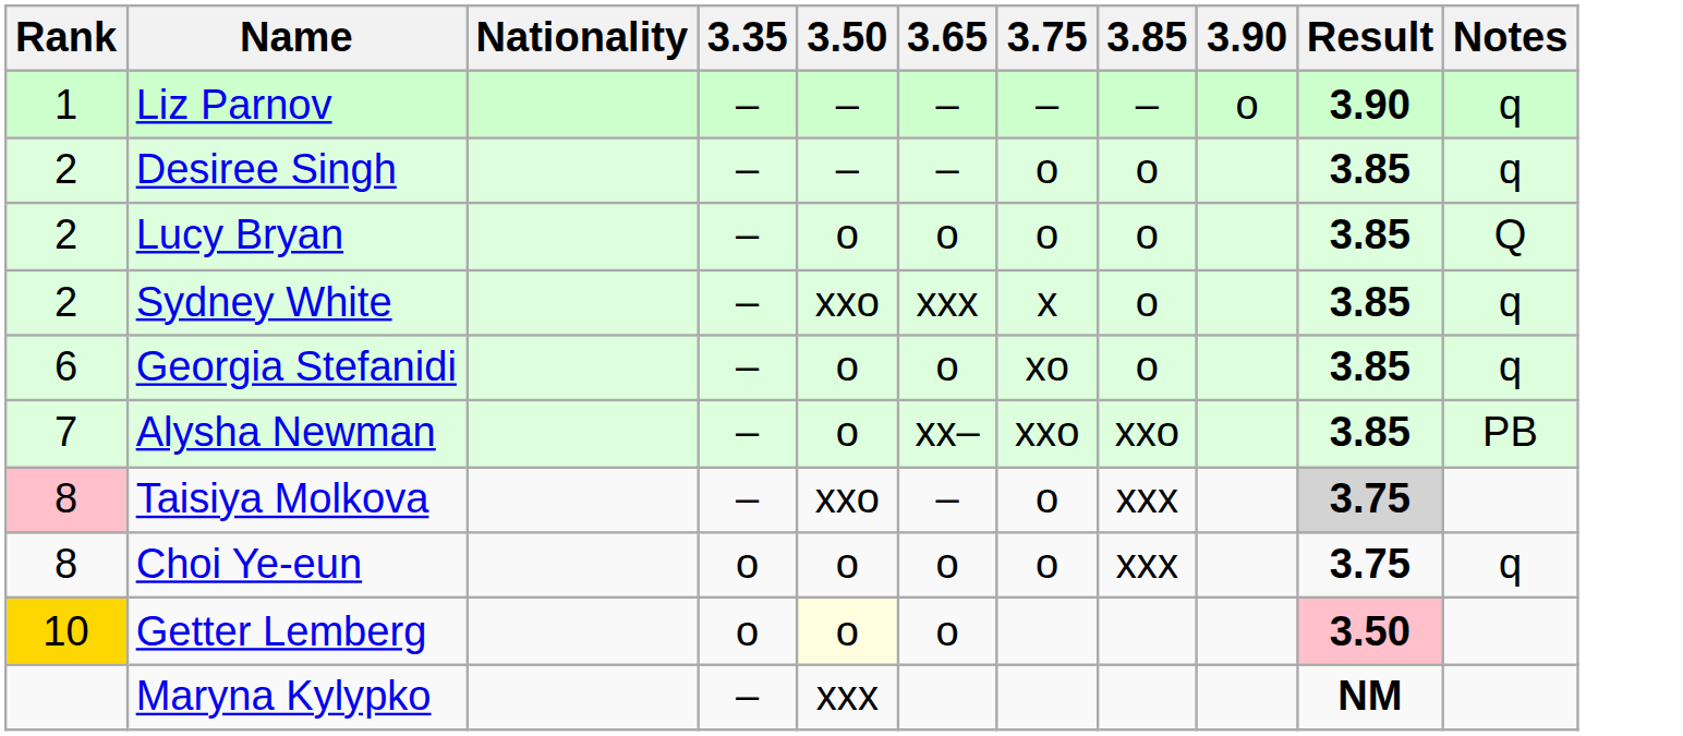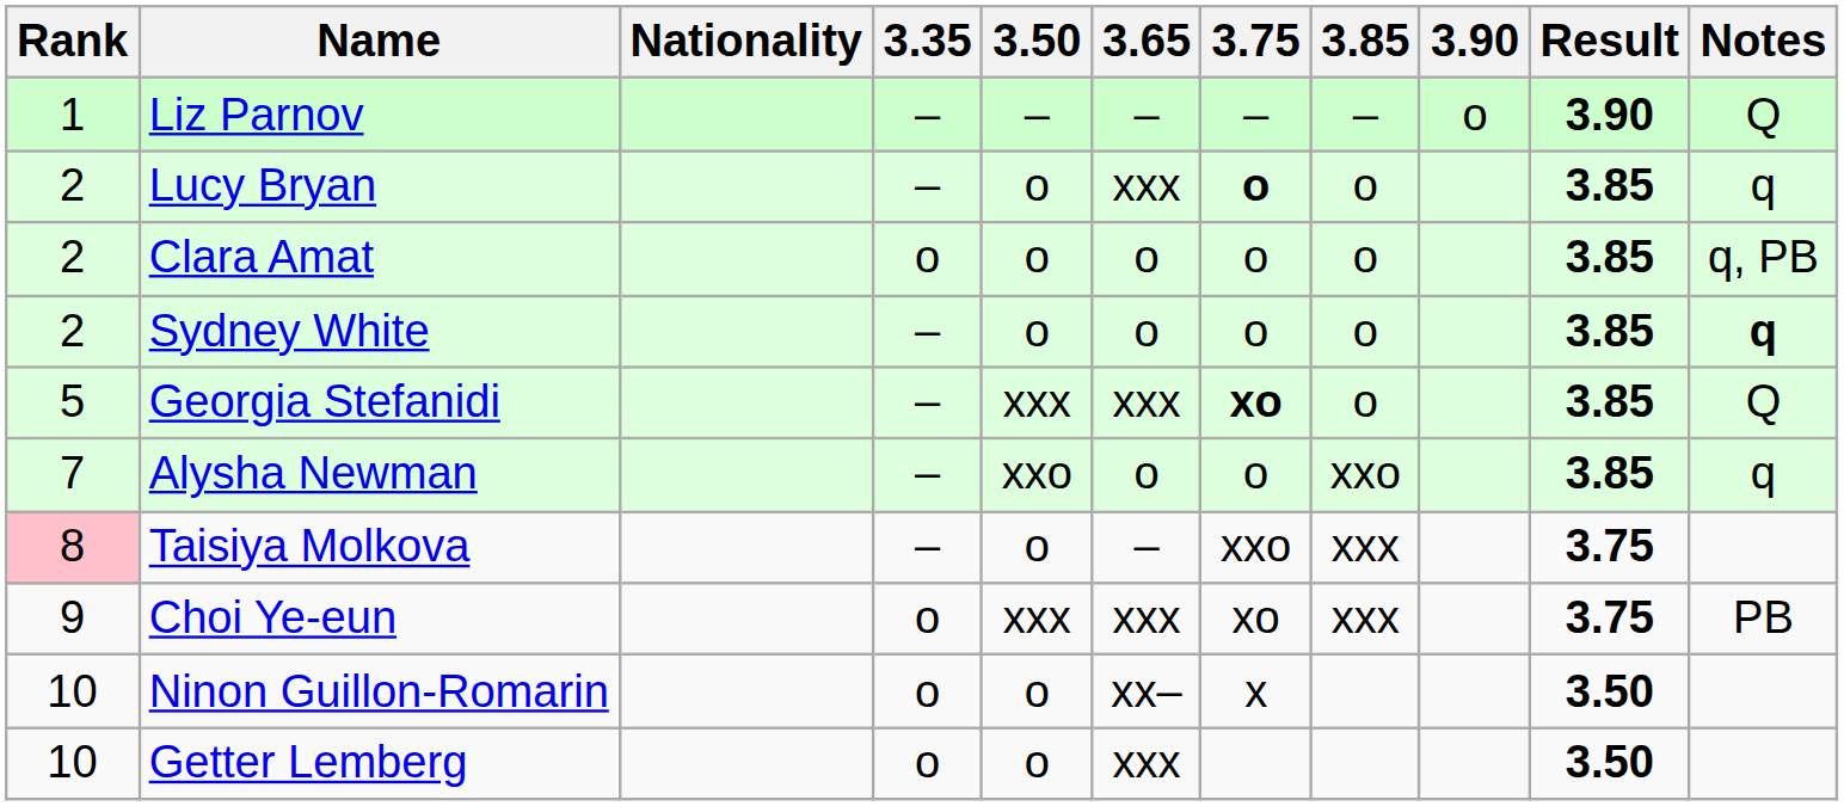 <table class="wikitable sortable" style="text-align:center">
 <tr>
 <th>Rank</th>
 <th>Name</th>
 <th>Nationality</th>
 <th>3.35</th>
 <th>3.50</th>
 <th>3.65</th>
 <th>3.75</th>
 <th>3.85</th>
 <th>3.90</th>
 <th>Result</th>
 <th>Notes</th>
 </tr>
 <tr bgcolor=ccffcc>
 <td>1</td>
 <td align=left><a href='#'>Liz Parnov</a></td>
 <td align=left></td>
 <td>–</td>
 <td>–</td>
 <td>–</td>
 <td>–</td>
 <td>–</td>
 <td>o</td>
 <td><strong>3.90</strong></td>
-<td>q</td>
+<td>Q</td>
 </tr>
 <tr bgcolor=ddffdd>
 <td>2</td>
-<td align=left><a href='#'>Desiree Singh</a></td>
+<td align=left><a href='#'>Lucy Bryan</a></td>
 <td align=left></td>
 <td>–</td>
-<td>–</td>
-<td>–</td>
 <td>o</td>
+<td>xxx</td>
+<td><strong>o</strong></td>
 <td>o</td>
 <td></td>
 <td><strong>3.85</strong></td>
 <td>q</td>
 </tr>
 <tr bgcolor=ddffdd>
 <td>2</td>
-<td align=left><a href='#'>Lucy Bryan</a></td>
+<td align=left><a href='#'>Clara Amat</a></td>
+<td align=left></td>
+<td>o</td>
+<td>o</td>
+<td>o</td>
+<td>o</td>
+<td>o</td>
+<td></td>
+<td><strong>3.85</strong></td>
+<td>q, PB</td>
+</tr>
+<tr bgcolor=ddffdd>
+<td>2</td>
+<td align=left><a href='#'>Sydney White</a></td>
 <td align=left></td>
 <td>–</td>
 <td>o</td>
 <td>o</td>
 <td>o</td>
 <td>o</td>
 <td></td>
 <td><strong>3.85</strong></td>
-<td>Q</td>
+<td><strong>q</strong></td>
 </tr>
 <tr bgcolor=ddffdd>
-<td>2</td>
-<td align=left><a href='#'>Sydney White</a></td>
+<td>5</td>
+<td align=left><a href='#'>Georgia Stefanidi</a></td>
 <td align=left></td>
 <td>–</td>
-<td>xxo</td>
 <td>xxx</td>
-<td>x</td>
+<td>xxx</td>
+<td><strong>xo</strong></td>
 <td>o</td>
 <td></td>
 <td><strong>3.85</strong></td>
-<td>q</td>
-</tr>
-<tr bgcolor=ddffdd>
-<td>6</td>
-<td align=left><a href='#'>Georgia Stefanidi</a></td>
-<td align=left></td>
-<td>–</td>
-<td>o</td>
-<td>o</td>
-<td>xo</td>
-<td>o</td>
-<td></td>
-<td><strong>3.85</strong></td>
-<td>q</td>
+<td>Q</td>
 </tr>
 <tr bgcolor=ddffdd>
 <td>7</td>
 <td align=left><a href='#'>Alysha Newman</a></td>
 <td align=left></td>
 <td>–</td>
+<td>xxo</td>
 <td>o</td>
-<td>xx–</td>
-<td>xxo</td>
+<td>o</td>
 <td>xxo</td>
 <td></td>
 <td><strong>3.85</strong></td>
-<td>PB</td>
+<td>q</td>
 </tr>
 <tr>
 <td style="background: pink;">8</td>
 <td align=left><a href='#'>Taisiya Molkova</a></td>
 <td align=left></td>
 <td>–</td>
+<td>o</td>
+<td>–</td>
 <td>xxo</td>
-<td>–</td>
-<td>o</td>
 <td>xxx</td>
 <td></td>
-<td style="background: lightgrey;"><strong>3.75</strong></td>
+<td><strong>3.75</strong></td>
 <td></td>
 </tr>
 <tr>
-<td>8</td>
+<td>9</td>
 <td align=left><a href='#'>Choi Ye-eun</a></td>
 <td align=left></td>
 <td>o</td>
+<td>xxx</td>
+<td>xxx</td>
+<td>xo</td>
+<td>xxx</td>
+<td></td>
+<td><strong>3.75</strong></td>
+<td>PB</td>
+</tr>
+<tr>
+<td>10</td>
+<td align=left><a href='#'>Ninon Guillon-Romarin</a></td>
+<td align=left></td>
 <td>o</td>
+<td>o</td>
+<td>xx–</td>
+<td>x</td>
+<td></td>
+<td></td>
+<td><strong>3.50</strong></td>
+<td></td>
+</tr>
+<tr>
+<td>10</td>
+<td align=left><a href='#'>Getter Lemberg</a></td>
+<td align=left></td>
 <td>o</td>
 <td>o</td>
 <td>xxx</td>
 <td></td>
-<td><strong>3.75</strong></td>
-<td>q</td>
-</tr>
-<tr>
-<td style="background: gold;">10</td>
-<td align=left><a href='#'>Getter Lemberg</a></td>
-<td align=left></td>
-<td>o</td>
-<td style="background: lightyellow;">o</td>
-<td>o</td>
 <td></td>
 <td></td>
-<td></td>
-<td style="background: pink;"><strong>3.50</strong></td>
-<td></td>
-</tr>
-<tr>
-<td></td>
-<td align=left><a href='#'>Maryna Kylypko</a></td>
-<td align=left></td>
-<td>–</td>
-<td>xxx</td>
-<td></td>
-<td></td>
-<td></td>
-<td></td>
-<td><strong>NM</strong></td>
+<td><strong>3.50</strong></td>
 <td></td>
 </tr>
 </table>
